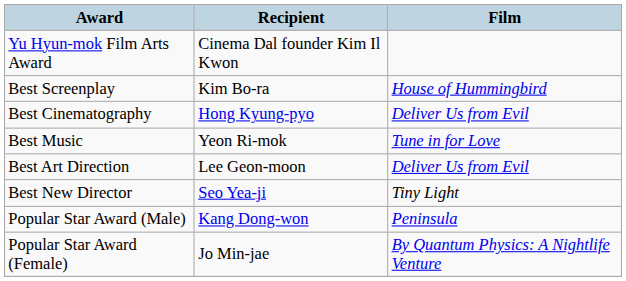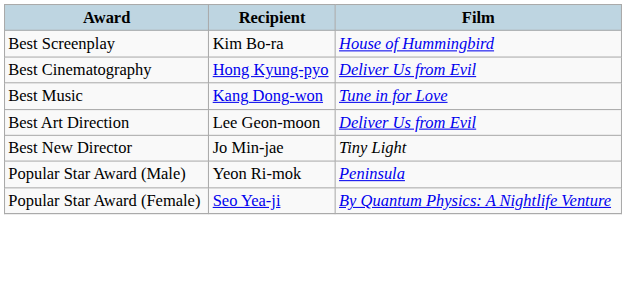 <table class="wikitable" style="width:600px">
 <tr>
 <th style="background:#BED5E1;">Award</th>
 <th style="background:#BED5E1;">Recipient</th>
 <th style="background:#BED5E1;">Film</th>
-</tr>
-<tr>
-<td><a href='#'>Yu Hyun-mok</a> Film Arts Award</td>
-<td>Cinema Dal founder Kim Il Kwon</td>
-<td></td>
 </tr>
 <tr>
 <td>Best Screenplay</td>
 <td>Kim Bo-ra</td>
 <td><em><a href='#'>House of Hummingbird</a></em></td>
 </tr>
 <tr>
 <td>Best Cinematography</td>
 <td><a href='#'>Hong Kyung-pyo</a></td>
 <td><em><a href='#'>Deliver Us from Evil</a></em></td>
 </tr>
 <tr>
 <td>Best Music</td>
-<td>Yeon Ri-mok</td>
+<td><a href='#'>Kang Dong-won</a></td>
 <td><em><a href='#'>Tune in for Love</a></em></td>
 </tr>
 <tr>
 <td>Best Art Direction</td>
 <td>Lee Geon-moon</td>
 <td><em><a href='#'>Deliver Us from Evil</a></em></td>
 </tr>
 <tr>
 <td>Best New Director</td>
-<td><a href='#'>Seo Yea-ji</a></td>
+<td>Jo Min-jae</td>
 <td><em>Tiny Light</em></td>
 </tr>
 <tr>
 <td>Popular Star Award (Male)</td>
-<td><a href='#'>Kang Dong-won</a></td>
+<td>Yeon Ri-mok</td>
 <td><em><a href='#'>Peninsula</a></em></td>
 </tr>
 <tr>
 <td>Popular Star Award (Female)</td>
-<td>Jo Min-jae</td>
+<td><a href='#'>Seo Yea-ji</a></td>
 <td><em><a href='#'>By Quantum Physics: A Nightlife Venture</a></em></td>
 </tr>
 <tr>
 </tr>
 </table>
